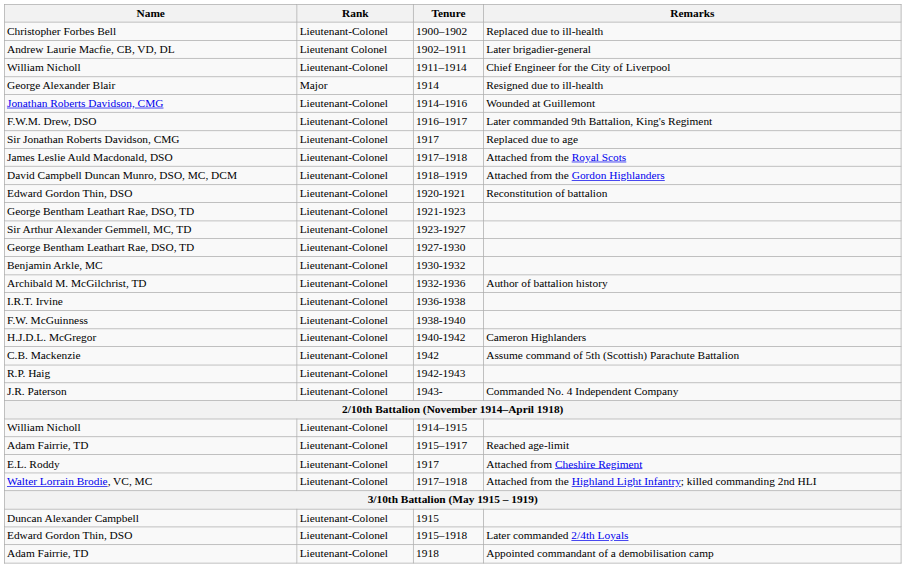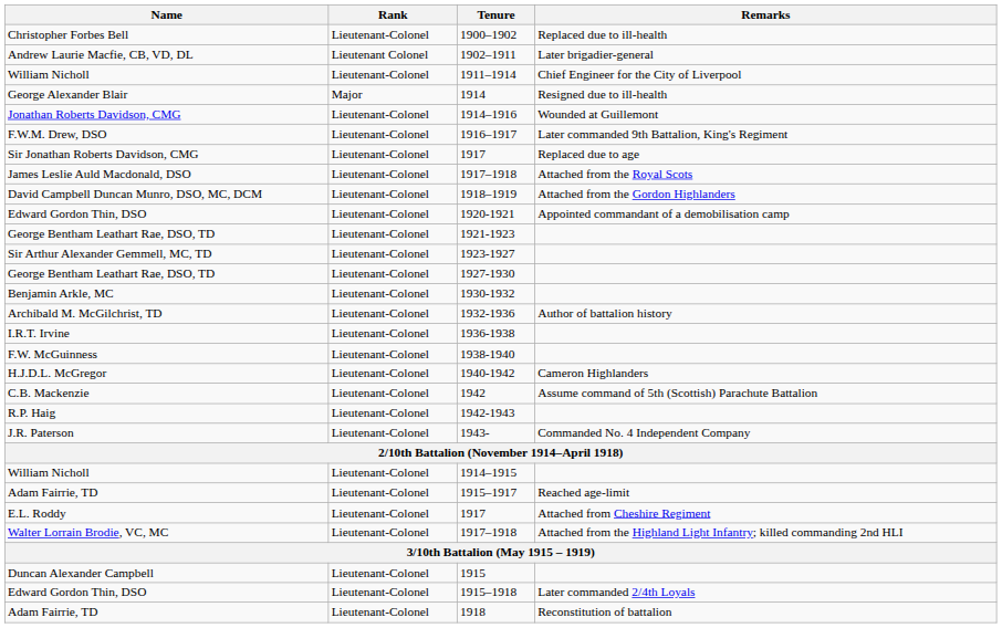 <table class="wikitable" style="width:100%;">
 <tr>
 <th>Name</th>
 <th>Rank</th>
 <th>Tenure</th>
 <th>Remarks</th>
 </tr>
 <tr>
 <td>Christopher Forbes Bell</td>
 <td>Lieutenant-Colonel</td>
 <td>1900–1902</td>
 <td>Replaced due to ill-health</td>
 </tr>
 <tr>
 <td>Andrew Laurie Macfie, CB, VD, DL</td>
 <td>Lieutenant Colonel</td>
 <td>1902–1911</td>
 <td>Later brigadier-general</td>
 </tr>
 <tr>
 <td>William Nicholl</td>
 <td>Lieutenant-Colonel</td>
 <td>1911–1914</td>
 <td>Chief Engineer for the City of Liverpool</td>
 </tr>
 <tr>
 <td>George Alexander Blair</td>
 <td>Major</td>
 <td>1914</td>
 <td>Resigned due to ill-health</td>
 </tr>
 <tr>
 <td><a href='#'>Jonathan Roberts Davidson, CMG</a></td>
 <td>Lieutenant-Colonel</td>
 <td>1914–1916</td>
 <td>Wounded at Guillemont</td>
 </tr>
 <tr>
 <td>F.W.M. Drew, DSO</td>
 <td>Lieutenant-Colonel</td>
 <td>1916–1917</td>
 <td>Later commanded 9th Battalion, King's Regiment</td>
 </tr>
 <tr>
 <td>Sir Jonathan Roberts Davidson, CMG</td>
 <td>Lieutenant-Colonel</td>
 <td>1917</td>
 <td>Replaced due to age</td>
 </tr>
 <tr>
 <td>James Leslie Auld Macdonald, DSO</td>
 <td>Lieutenant-Colonel</td>
 <td>1917–1918</td>
 <td>Attached from the <a href='#'>Royal Scots</a></td>
 </tr>
 <tr>
 <td>David Campbell Duncan Munro, DSO, MC, DCM</td>
 <td>Lieutenant-Colonel</td>
 <td>1918–1919</td>
 <td>Attached from the <a href='#'>Gordon Highlanders</a></td>
 </tr>
 <tr>
 <td>Edward Gordon Thin, DSO</td>
 <td>Lieutenant-Colonel</td>
 <td>1920-1921</td>
-<td>Reconstitution of battalion</td>
+<td>Appointed commandant of a demobilisation camp</td>
 </tr>
 <tr>
 <td>George Bentham Leathart Rae, DSO, TD</td>
 <td>Lieutenant-Colonel</td>
 <td>1921-1923</td>
 <td></td>
 </tr>
 <tr>
 <td>Sir Arthur Alexander Gemmell, MC, TD</td>
 <td>Lieutenant-Colonel</td>
 <td>1923-1927</td>
 <td></td>
 </tr>
 <tr>
 <td>George Bentham Leathart Rae, DSO, TD</td>
 <td>Lieutenant-Colonel</td>
 <td>1927-1930</td>
 <td></td>
 </tr>
 <tr>
 <td>Benjamin Arkle, MC</td>
 <td>Lieutenant-Colonel</td>
 <td>1930-1932</td>
 <td></td>
 </tr>
 <tr>
 <td>Archibald M. McGilchrist, TD</td>
 <td>Lieutenant-Colonel</td>
 <td>1932-1936</td>
 <td>Author of battalion history</td>
 </tr>
 <tr>
 <td>I.R.T. Irvine</td>
 <td>Lieutenant-Colonel</td>
 <td>1936-1938</td>
 <td></td>
 </tr>
 <tr>
 <td>F.W. McGuinness</td>
 <td>Lieutenant-Colonel</td>
 <td>1938-1940</td>
 <td></td>
 </tr>
 <tr>
 <td>H.J.D.L. McGregor</td>
 <td>Lieutenant-Colonel</td>
 <td>1940-1942</td>
 <td>Cameron Highlanders</td>
 </tr>
 <tr>
 <td>C.B. Mackenzie</td>
 <td>Lieutenant-Colonel</td>
 <td>1942</td>
 <td>Assume command of 5th (Scottish) Parachute Battalion</td>
 </tr>
 <tr>
 <td>R.P. Haig</td>
 <td>Lieutenant-Colonel</td>
 <td>1942-1943</td>
 <td></td>
 </tr>
 <tr>
 <td>J.R. Paterson</td>
 <td>Lieutenant-Colonel</td>
 <td>1943-</td>
 <td>Commanded No. 4 Independent Company</td>
 </tr>
 <tr>
 <th colspan="4">2/10th Battalion (November 1914–April 1918)</th>
 </tr>
 <tr>
 <td>William Nicholl</td>
 <td>Lieutenant-Colonel</td>
 <td>1914–1915</td>
 </tr>
 <tr>
 <td>Adam Fairrie, TD</td>
 <td>Lieutenant-Colonel</td>
 <td>1915–1917</td>
 <td>Reached age-limit</td>
 </tr>
 <tr>
 <td>E.L. Roddy</td>
 <td>Lieutenant-Colonel</td>
 <td>1917</td>
 <td>Attached from <a href='#'>Cheshire Regiment</a></td>
 </tr>
 <tr>
 <td><a href='#'>Walter Lorrain Brodie</a>, VC, MC</td>
 <td>Lieutenant-Colonel</td>
 <td>1917–1918</td>
 <td>Attached from the <a href='#'>Highland Light Infantry</a>; killed commanding 2nd HLI</td>
 </tr>
 <tr>
 <th colspan="4">3/10th Battalion (May 1915 – 1919)</th>
 </tr>
 <tr>
 <td>Duncan Alexander Campbell</td>
 <td>Lieutenant-Colonel</td>
 <td>1915</td>
 <td></td>
 </tr>
 <tr>
 <td>Edward Gordon Thin, DSO</td>
 <td>Lieutenant-Colonel</td>
 <td>1915–1918</td>
 <td>Later commanded <a href='#'>2/4th Loyals</a></td>
 </tr>
 <tr>
 <td>Adam Fairrie, TD</td>
 <td>Lieutenant-Colonel</td>
 <td>1918</td>
-<td>Appointed commandant of a demobilisation camp</td>
+<td>Reconstitution of battalion</td>
 </tr>
 </table>
